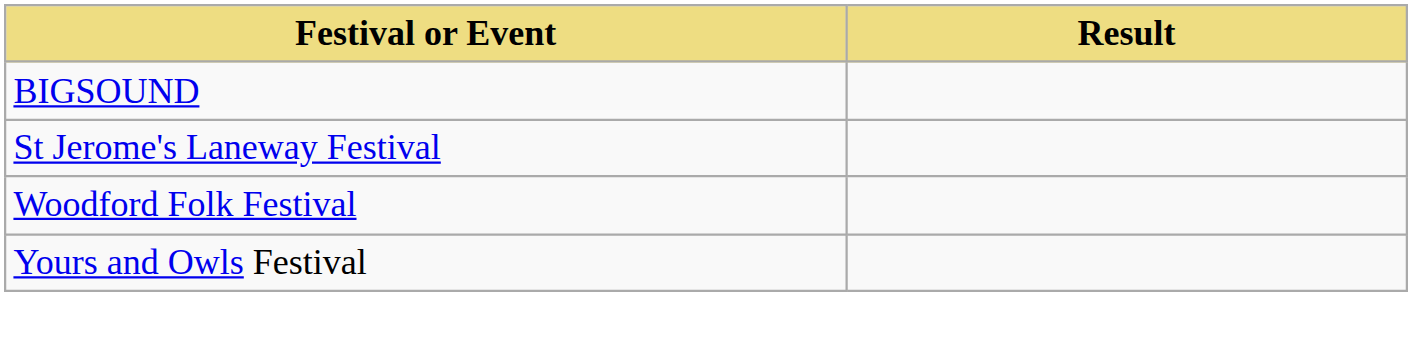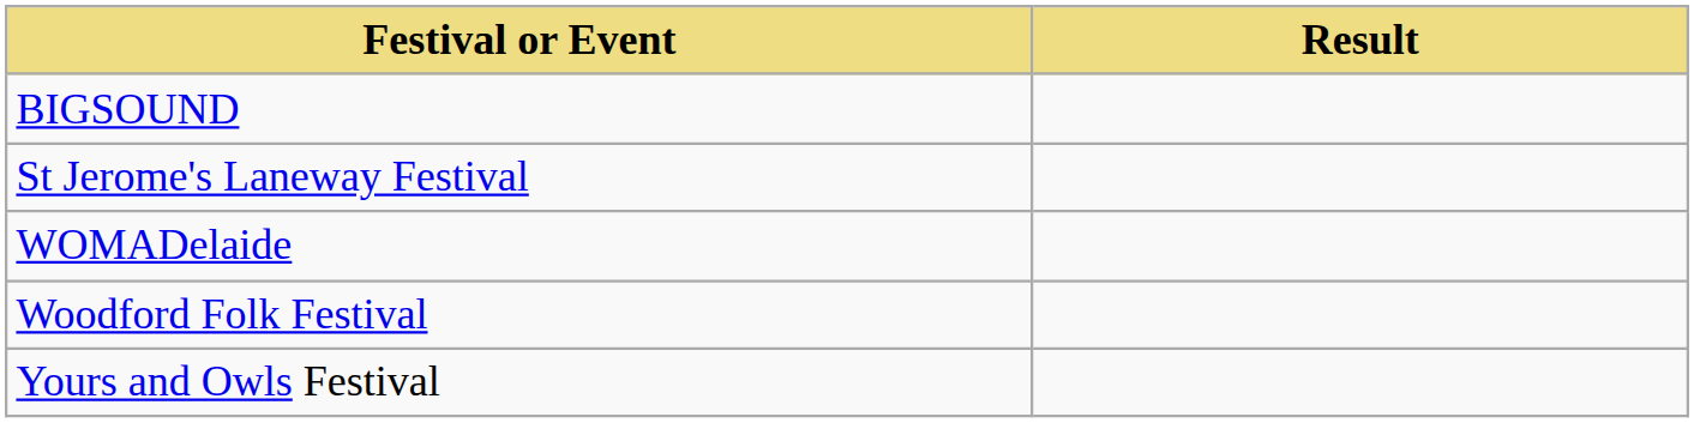 <table class="wikitable" width=100%>
 <tr>
 <th style="width:15%;background:#EEDD82;">Festival or Event</th>
 <th style="width:10%;background:#EEDD82;">Result</th>
 </tr>
 <tr>
 <td><a href='#'>BIGSOUND</a></td>
 <td></td>
 </tr>
 <tr>
 <td><a href='#'>St Jerome's Laneway Festival</a></td>
 <td></td>
 </tr>
 <tr>
+<td><a href='#'>WOMADelaide</a></td>
+<td></td>
+</tr>
+<tr>
 <td><a href='#'>Woodford Folk Festival</a></td>
 <td></td>
 </tr>
 <tr>
 <td><a href='#'>Yours and Owls</a> Festival</td>
 <td></td>
 </tr>
 </table>
